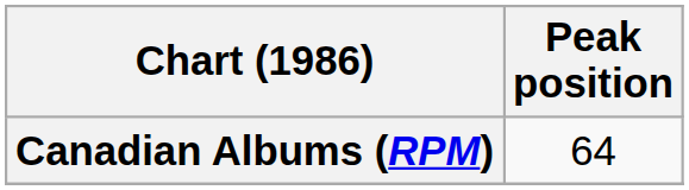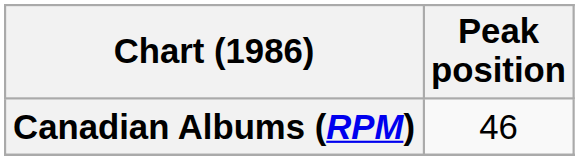 <table class="wikitable sortable plainrowheaders" style="text-align:center">
 <tr>
 <th scope="col">Chart (1986)</th>
 <th scope="col">Peak<br> position</th>
 </tr>
 <tr>
 <th scope="row">Canadian Albums (<em><a href='#'>RPM</a></em>)</th>
-<td>64</td>
+<td>46</td>
 </tr>
 <tr>
 </tr>
 <tr>
 </tr>
 </table>
